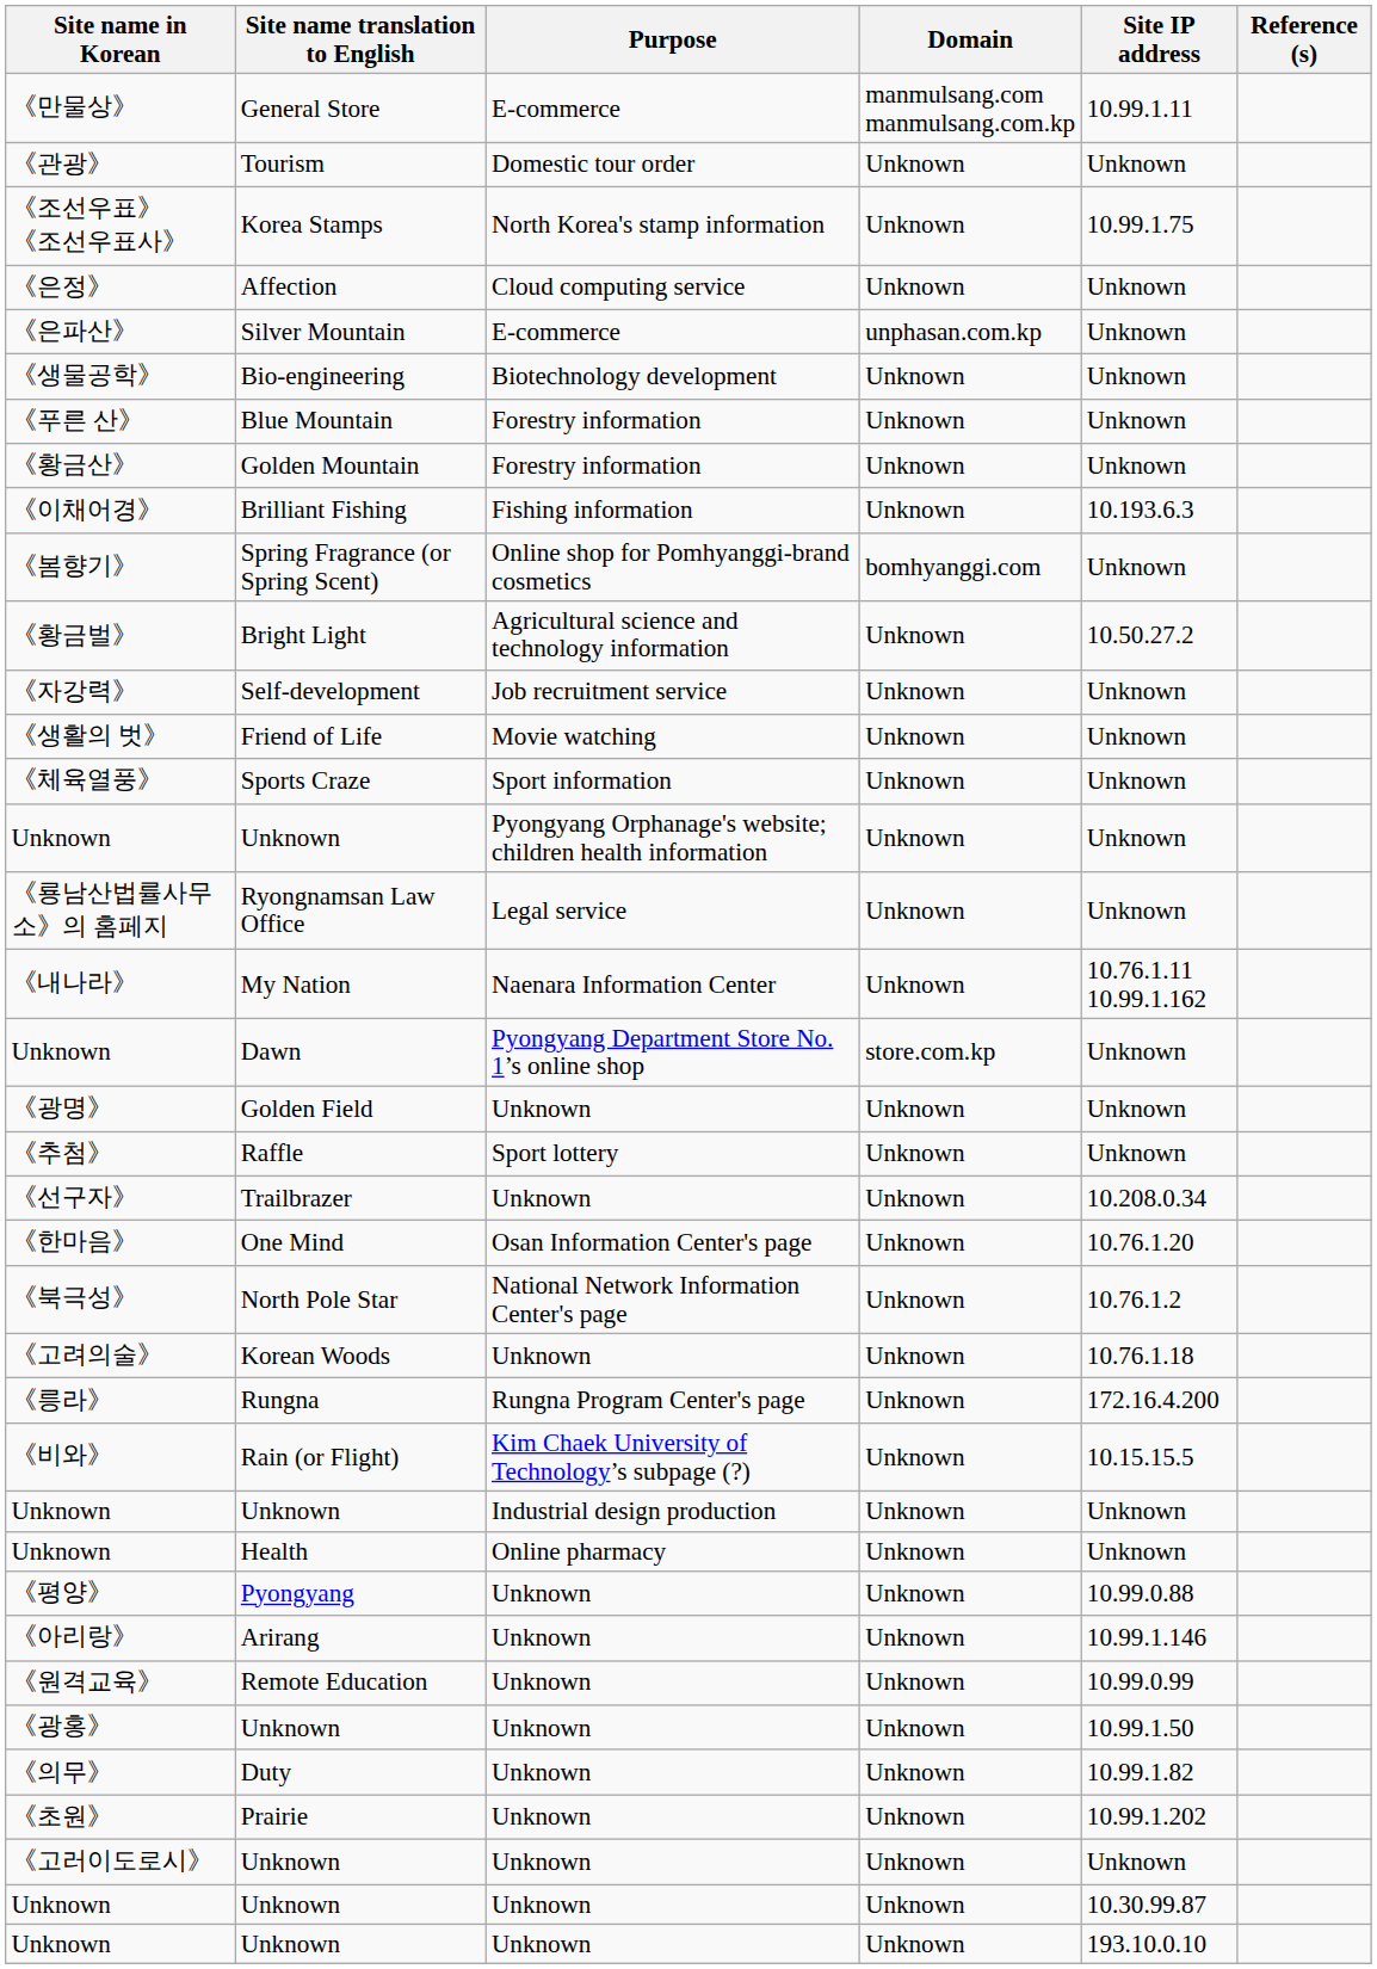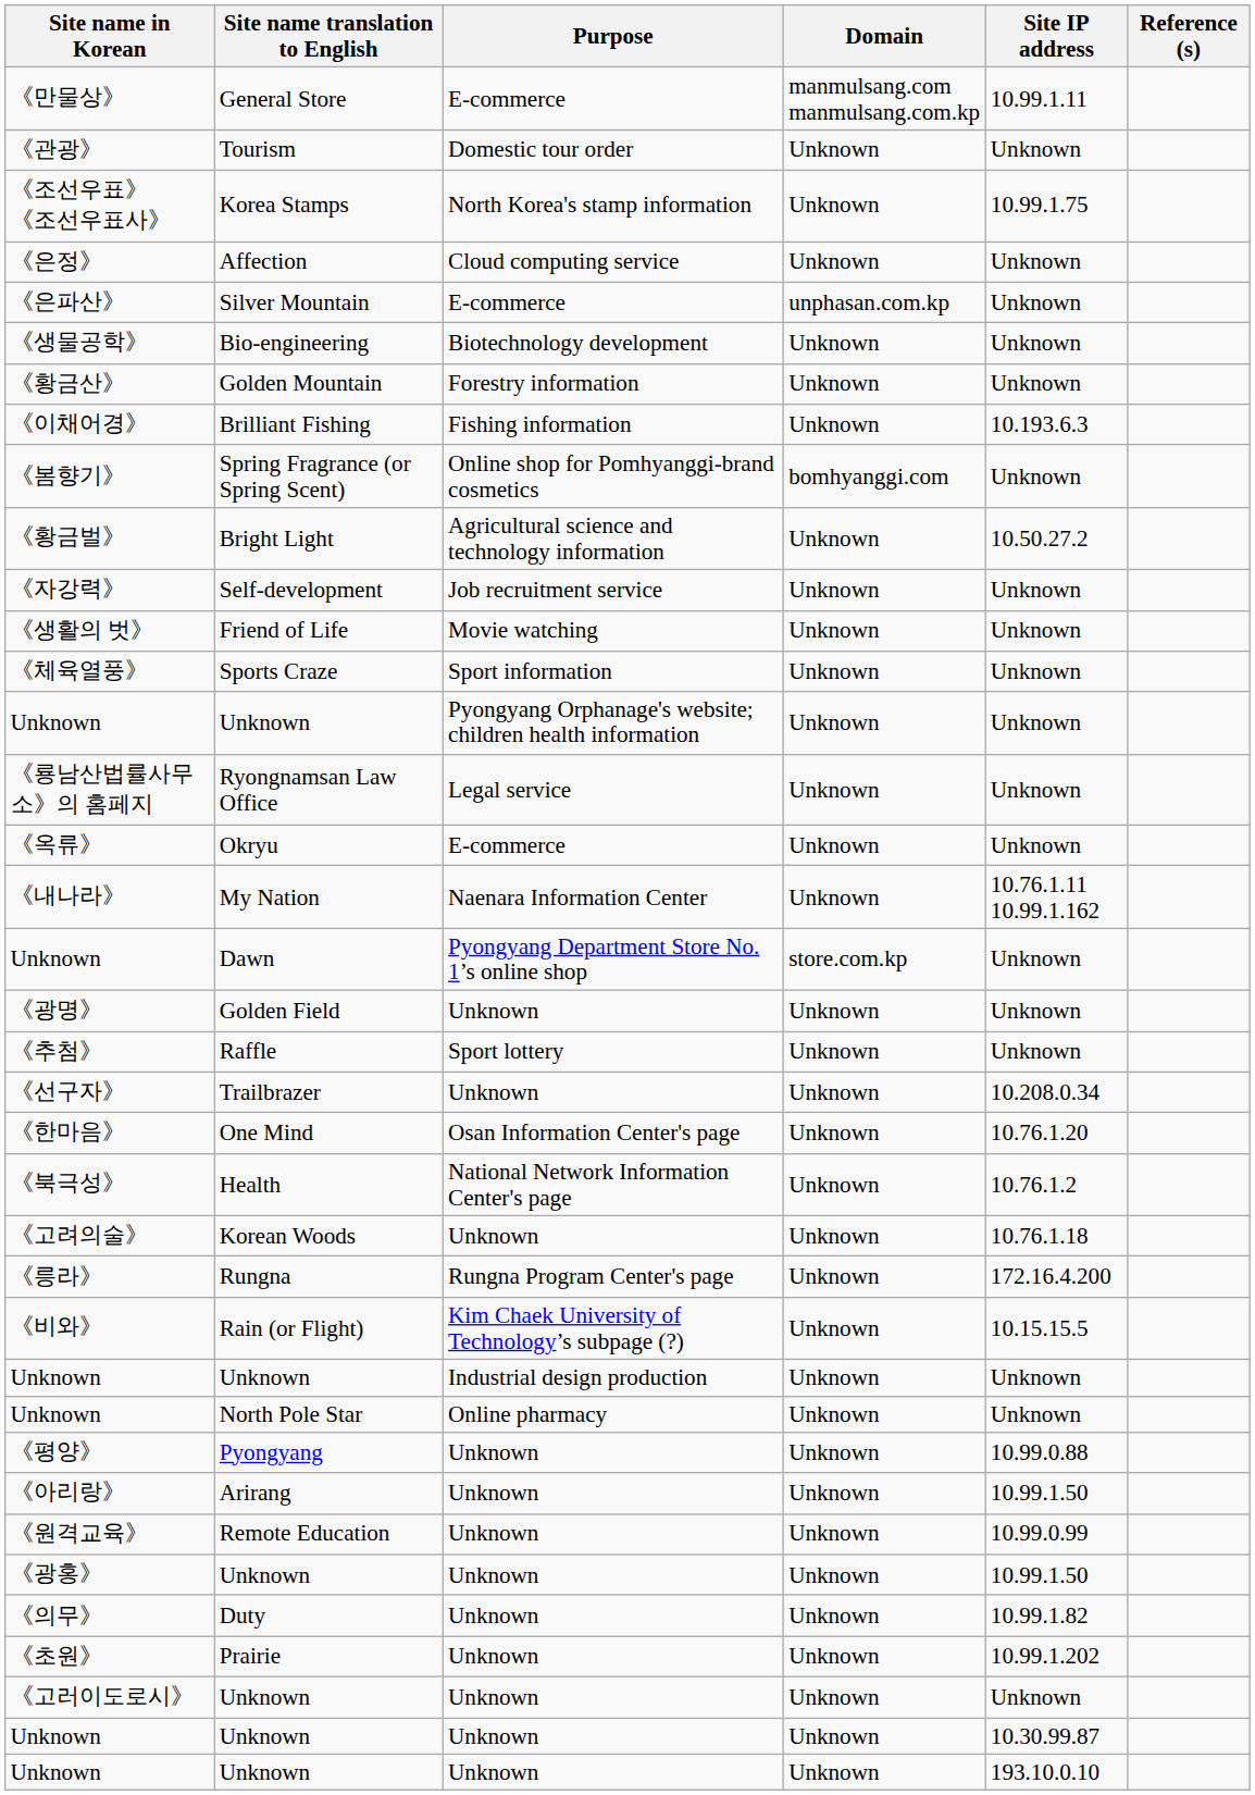 <table class="wikitable">
 <tr>
 <th>Site name in Korean</th>
 <th>Site name translation to English</th>
 <th>Purpose</th>
 <th>Domain</th>
 <th>Site IP address</th>
 <th>Reference (s)</th>
 </tr>
 <tr>
 <td>《만물상》</td>
 <td>General Store</td>
 <td>E-commerce</td>
 <td>manmulsang.com <br> manmulsang.com.kp</td>
 <td>10.99.1.11</td>
 <td></td>
 </tr>
 <tr>
 <td>《관광》</td>
 <td>Tourism</td>
 <td>Domestic tour order</td>
 <td>Unknown</td>
 <td>Unknown</td>
 <td></td>
 </tr>
 <tr>
 <td>《조선우표》 <br> 《조선우표사》</td>
 <td>Korea Stamps</td>
 <td>North Korea's stamp information</td>
 <td>Unknown</td>
 <td>10.99.1.75</td>
 <td></td>
 </tr>
 <tr>
 <td>《은정》</td>
 <td>Affection</td>
 <td>Cloud computing service</td>
 <td>Unknown</td>
 <td>Unknown</td>
 <td></td>
 </tr>
 <tr>
 <td>《은파산》</td>
 <td>Silver Mountain</td>
 <td>E-commerce</td>
 <td>unphasan.com.kp</td>
 <td>Unknown</td>
 <td></td>
 </tr>
 <tr>
 <td>《생물공학》</td>
 <td>Bio-engineering</td>
 <td>Biotechnology development</td>
-<td>Unknown</td>
-<td>Unknown</td>
-<td></td>
-</tr>
-<tr>
-<td>《푸른 산》</td>
-<td>Blue Mountain</td>
-<td>Forestry information</td>
 <td>Unknown</td>
 <td>Unknown</td>
 <td></td>
 </tr>
 <tr>
 <td>《황금산》</td>
 <td>Golden Mountain</td>
 <td>Forestry information</td>
 <td>Unknown</td>
 <td>Unknown</td>
 <td></td>
 </tr>
 <tr>
 <td>《이채어경》</td>
 <td>Brilliant Fishing</td>
 <td>Fishing information</td>
 <td>Unknown</td>
 <td>10.193.6.3</td>
 <td></td>
 </tr>
 <tr>
 <td>《봄향기》</td>
 <td>Spring Fragrance (or Spring Scent)</td>
 <td>Online shop for Pomhyanggi-brand cosmetics</td>
 <td>bomhyanggi.com</td>
 <td>Unknown</td>
 <td></td>
 </tr>
 <tr>
 <td>《황금벌》</td>
 <td>Bright Light</td>
 <td>Agricultural science and technology information</td>
 <td>Unknown</td>
 <td>10.50.27.2</td>
 <td></td>
 </tr>
 <tr>
 <td>《자강력》</td>
 <td>Self-development</td>
 <td>Job recruitment service</td>
 <td>Unknown</td>
 <td>Unknown</td>
 <td></td>
 </tr>
 <tr>
 <td>《생활의 벗》</td>
 <td>Friend of Life</td>
 <td>Movie watching</td>
 <td>Unknown</td>
 <td>Unknown</td>
 <td></td>
 </tr>
 <tr>
 <td>《체육열풍》</td>
 <td>Sports Craze</td>
 <td>Sport information</td>
 <td>Unknown</td>
 <td>Unknown</td>
 <td></td>
 </tr>
 <tr>
 <td>Unknown</td>
 <td>Unknown</td>
 <td>Pyongyang Orphanage's website; children health information</td>
 <td>Unknown</td>
 <td>Unknown</td>
 <td></td>
 </tr>
 <tr>
 <td>《룡남산법률사무소》의 홈페지</td>
 <td>Ryongnamsan Law Office</td>
 <td>Legal service</td>
 <td>Unknown</td>
 <td>Unknown</td>
 <td></td>
 </tr>
 <tr>
+<td>《옥류》</td>
+<td>Okryu</td>
+<td>E-commerce</td>
+<td>Unknown</td>
+<td>Unknown</td>
+<td></td>
+</tr>
+<tr>
 <td>《내나라》</td>
 <td>My Nation</td>
 <td>Naenara Information Center</td>
 <td>Unknown</td>
 <td>10.76.1.11 <br> 10.99.1.162</td>
 <td></td>
 </tr>
 <tr>
 <td>Unknown</td>
 <td>Dawn</td>
 <td><a href='#'>Pyongyang Department Store No. 1</a>’s online shop</td>
 <td>store.com.kp</td>
 <td>Unknown</td>
 <td></td>
 </tr>
 <tr>
 <td>《광명》</td>
 <td>Golden Field</td>
 <td>Unknown</td>
 <td>Unknown</td>
 <td>Unknown</td>
 <td></td>
 </tr>
 <tr>
 <td>《추첨》</td>
 <td>Raffle</td>
 <td>Sport lottery</td>
 <td>Unknown</td>
 <td>Unknown</td>
 <td></td>
 </tr>
 <tr>
 <td>《선구자》</td>
 <td>Trailbrazer</td>
 <td>Unknown</td>
 <td>Unknown</td>
 <td>10.208.0.34</td>
 <td></td>
 </tr>
 <tr>
 <td>《한마음》</td>
 <td>One Mind</td>
 <td>Osan Information Center's page</td>
 <td>Unknown</td>
 <td>10.76.1.20</td>
 <td></td>
 </tr>
 <tr>
 <td>《북극성》</td>
-<td>North Pole Star</td>
+<td>Health</td>
 <td>National Network Information Center's page</td>
 <td>Unknown</td>
 <td>10.76.1.2</td>
 <td></td>
 </tr>
 <tr>
 <td>《고려의술》</td>
 <td>Korean Woods</td>
 <td>Unknown</td>
 <td>Unknown</td>
 <td>10.76.1.18</td>
 <td></td>
 </tr>
 <tr>
 <td>《릉라》</td>
 <td>Rungna</td>
 <td>Rungna Program Center's page</td>
 <td>Unknown</td>
 <td>172.16.4.200</td>
 <td></td>
 </tr>
 <tr>
 <td>《비와》</td>
 <td>Rain (or Flight)</td>
 <td><a href='#'>Kim Chaek University of Technology</a>’s subpage (?)</td>
 <td>Unknown</td>
 <td>10.15.15.5</td>
 <td></td>
 </tr>
 <tr>
 <td>Unknown</td>
 <td>Unknown</td>
 <td>Industrial design production</td>
 <td>Unknown</td>
 <td>Unknown</td>
 <td></td>
 </tr>
 <tr>
 <td>Unknown</td>
-<td>Health</td>
+<td>North Pole Star</td>
 <td>Online pharmacy</td>
 <td>Unknown</td>
 <td>Unknown</td>
 <td></td>
 </tr>
 <tr>
 <td>《평양》</td>
 <td><a href='#'>Pyongyang</a></td>
 <td>Unknown</td>
 <td>Unknown</td>
 <td>10.99.0.88</td>
 <td></td>
 </tr>
 <tr>
 <td>《아리랑》</td>
 <td>Arirang</td>
 <td>Unknown</td>
 <td>Unknown</td>
-<td>10.99.1.146</td>
+<td>10.99.1.50</td>
 <td></td>
 </tr>
 <tr>
 <td>《원격교육》</td>
 <td>Remote Education</td>
 <td>Unknown</td>
 <td>Unknown</td>
 <td>10.99.0.99</td>
 <td></td>
 </tr>
 <tr>
 <td>《광홍》</td>
 <td>Unknown</td>
 <td>Unknown</td>
 <td>Unknown</td>
 <td>10.99.1.50</td>
 <td></td>
 </tr>
 <tr>
 <td>《의무》</td>
 <td>Duty</td>
 <td>Unknown</td>
 <td>Unknown</td>
 <td>10.99.1.82</td>
 <td></td>
 </tr>
 <tr>
 <td>《초원》</td>
 <td>Prairie</td>
 <td>Unknown</td>
 <td>Unknown</td>
 <td>10.99.1.202</td>
 <td></td>
 </tr>
 <tr>
 <td>《고러이도로시》</td>
 <td>Unknown</td>
 <td>Unknown</td>
 <td>Unknown</td>
 <td>Unknown</td>
 <td></td>
 </tr>
 <tr>
 <td>Unknown</td>
 <td>Unknown</td>
 <td>Unknown</td>
 <td>Unknown</td>
 <td>10.30.99.87</td>
 <td></td>
 </tr>
 <tr>
 <td>Unknown</td>
 <td>Unknown</td>
 <td>Unknown</td>
 <td>Unknown</td>
 <td>193.10.0.10</td>
 <td></td>
 </tr>
 <tr>
 </tr>
 </table>
